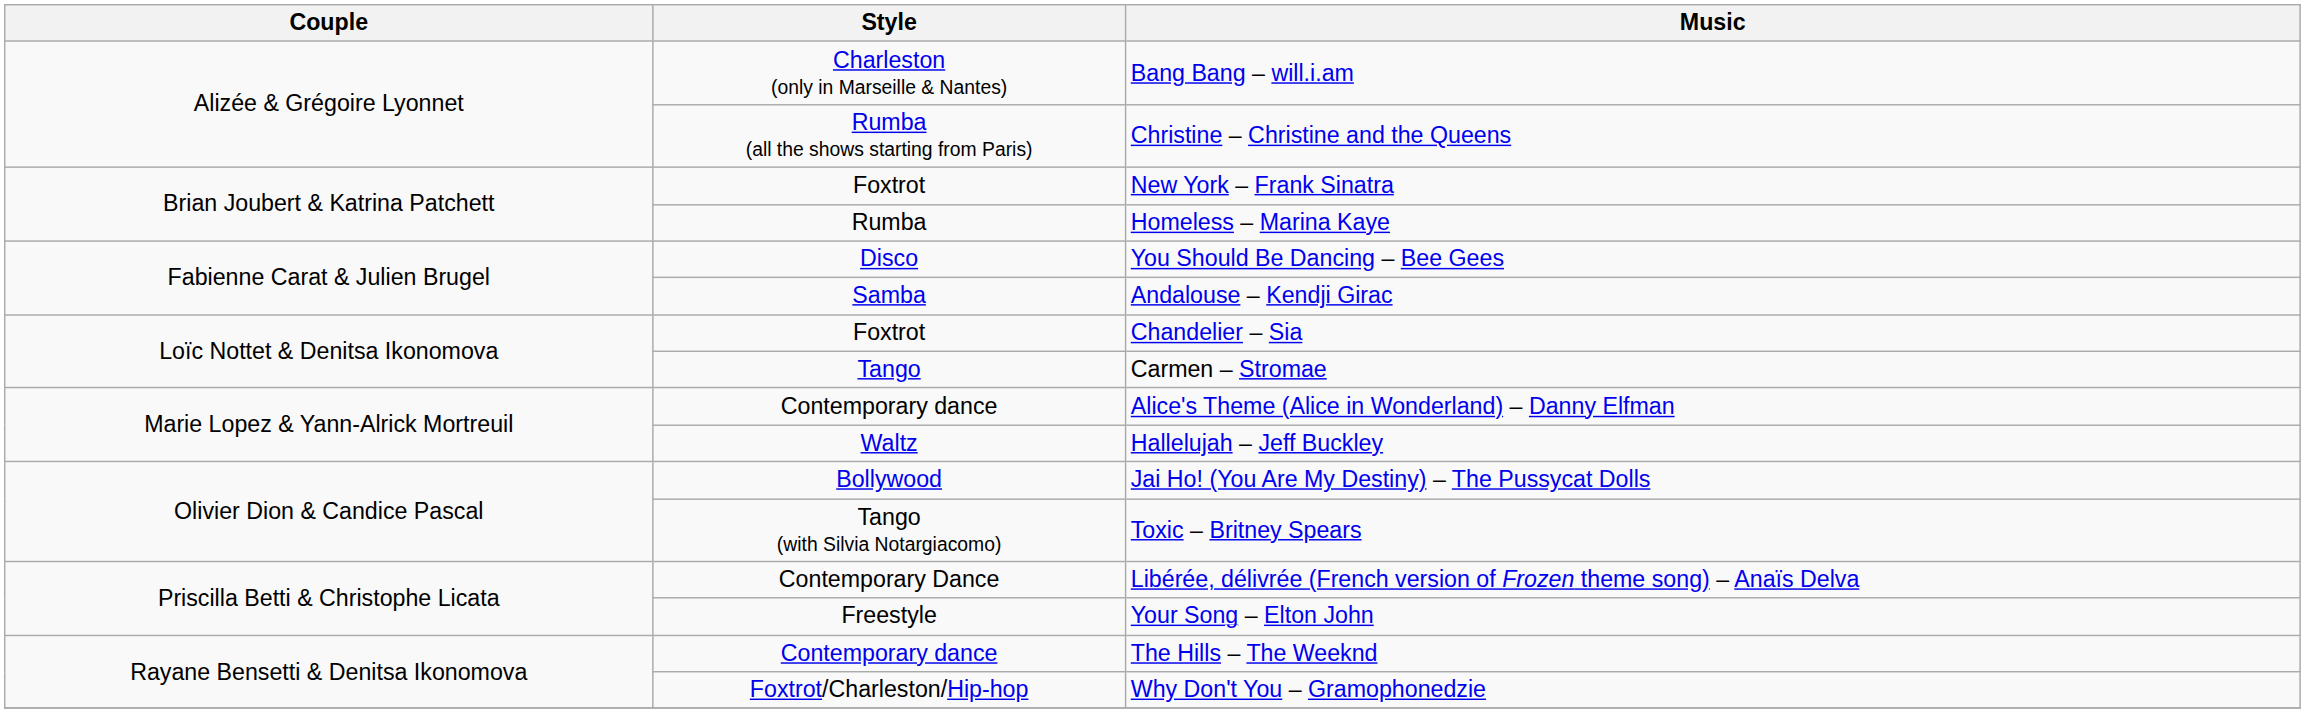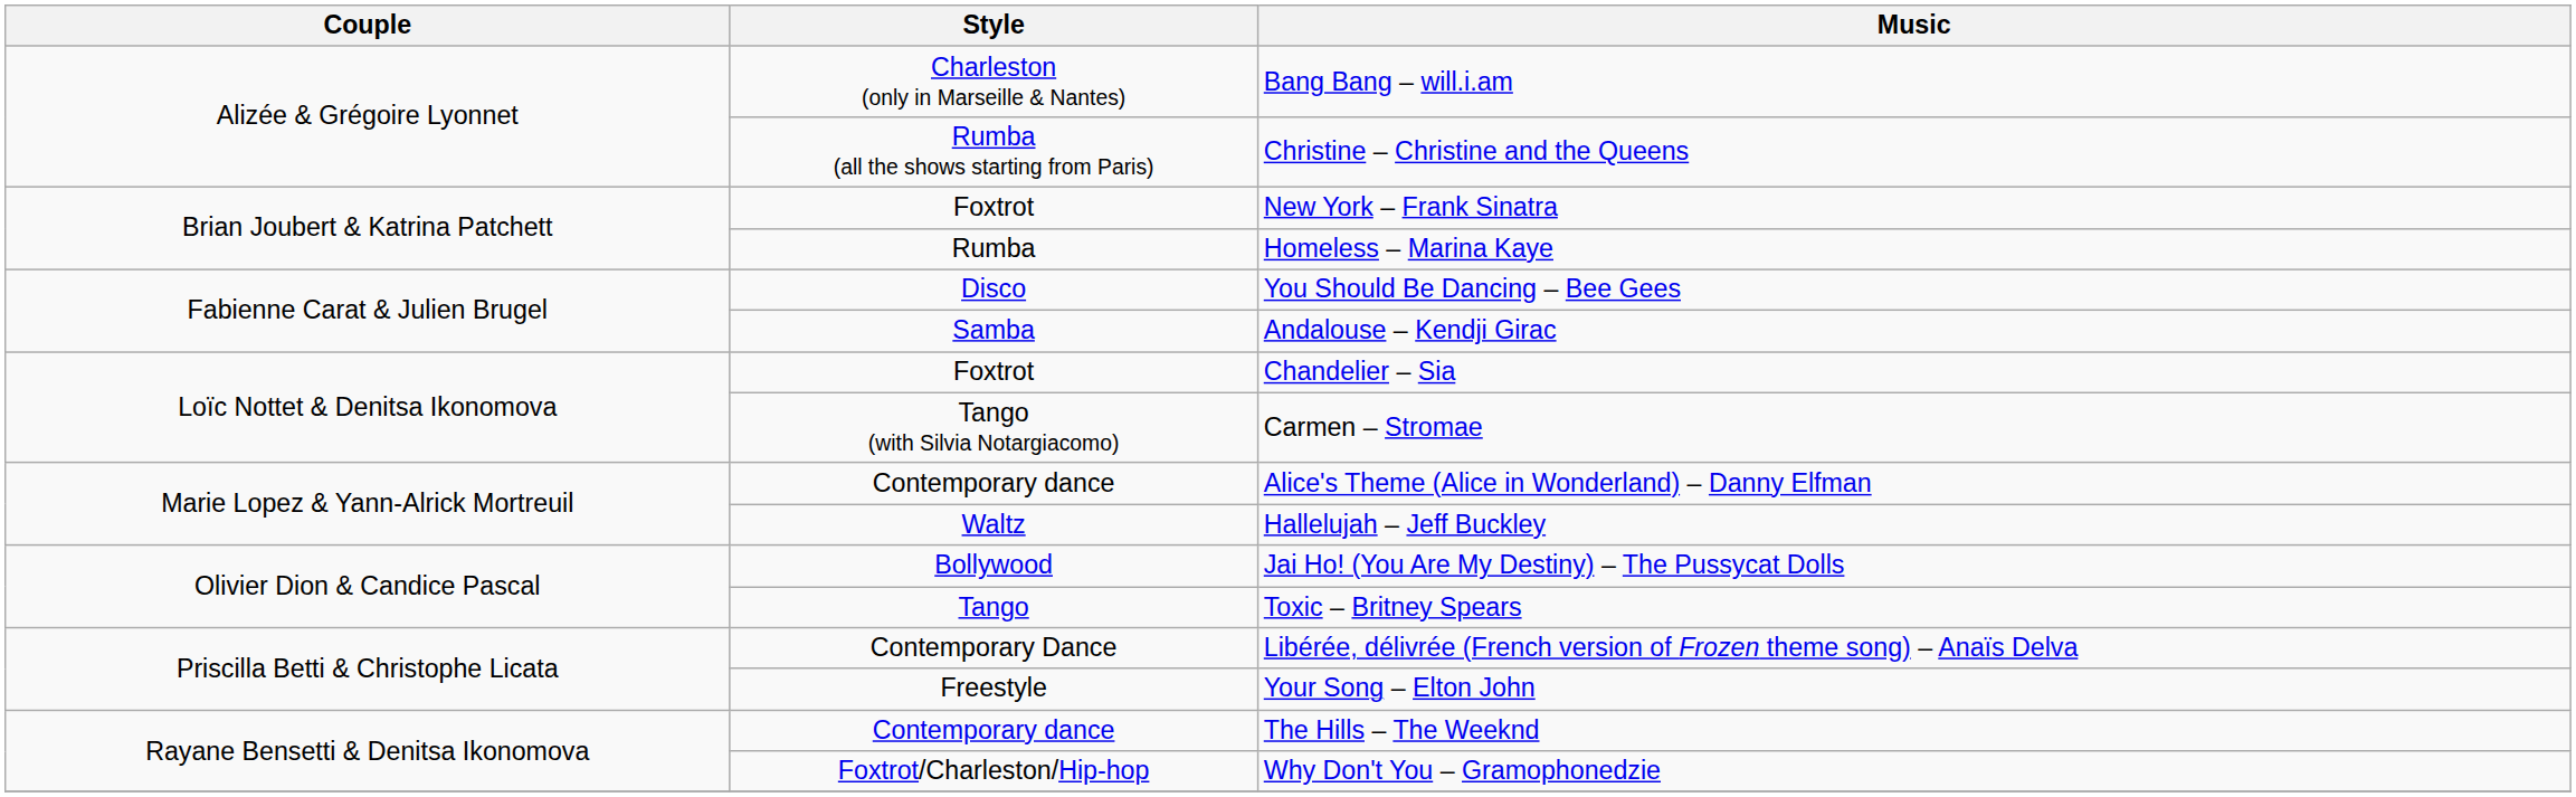 <table class="wikitable" style="width:100%;">
 <tr>
 <th>Couple</th>
 <th>Style</th>
 <th>Music</th>
 </tr>
 <tr>
 <td rowspan="2" style="text-align:center;">Alizée & Grégoire Lyonnet</td>
 <td style="text-align:center;"><a href='#'>Charleston</a><br><small>(only in Marseille & Nantes)</small></td>
 <td><a href='#'>Bang Bang</a> – <a href='#'>will.i.am</a></td>
 </tr>
 <tr>
 <td style="text-align:center;"><a href='#'>Rumba</a><br><small>(all the shows starting from Paris)</small></td>
 <td><a href='#'>Christine</a> – <a href='#'>Christine and the Queens</a></td>
 </tr>
 <tr>
 <td rowspan="2" style="text-align:center;">Brian Joubert & Katrina Patchett</td>
 <td style="text-align:center;">Foxtrot</td>
 <td><a href='#'>New York</a> – <a href='#'>Frank Sinatra</a></td>
 </tr>
 <tr>
 <td style="text-align:center;">Rumba</td>
 <td><a href='#'>Homeless</a> – <a href='#'>Marina Kaye</a></td>
 </tr>
 <tr>
 <td rowspan="2" style="text-align:center;">Fabienne Carat & Julien Brugel</td>
 <td style="text-align:center;"><a href='#'>Disco</a></td>
 <td><a href='#'>You Should Be Dancing</a> – <a href='#'>Bee Gees</a></td>
 </tr>
 <tr>
 <td style="text-align:center;"><a href='#'>Samba</a></td>
 <td><a href='#'>Andalouse</a> – <a href='#'>Kendji Girac</a></td>
 </tr>
 <tr>
 <td rowspan="2" style="text-align:center;">Loïc Nottet & Denitsa Ikonomova</td>
 <td style="text-align:center;">Foxtrot</td>
 <td><a href='#'>Chandelier</a> – <a href='#'>Sia</a></td>
 </tr>
 <tr>
-<td style="text-align:center;"><a href='#'>Tango</a></td>
+<td style="text-align:center;">Tango<br><small>(with Silvia Notargiacomo)</small></td>
 <td>Carmen – <a href='#'>Stromae</a></td>
 </tr>
 <tr>
 <td rowspan="2" style="text-align:center;">Marie Lopez & Yann-Alrick Mortreuil</td>
 <td style="text-align:center;">Contemporary dance</td>
 <td><a href='#'>Alice's Theme (Alice in Wonderland)</a> – <a href='#'>Danny Elfman</a></td>
 </tr>
 <tr>
 <td style="text-align:center;"><a href='#'>Waltz</a></td>
 <td><a href='#'>Hallelujah</a> – <a href='#'>Jeff Buckley</a></td>
 </tr>
 <tr>
 <td rowspan="2" style="text-align:center;">Olivier Dion & Candice Pascal</td>
 <td style="text-align:center;"><a href='#'>Bollywood</a></td>
 <td><a href='#'>Jai Ho! (You Are My Destiny)</a>  – <a href='#'>The Pussycat Dolls</a></td>
 </tr>
 <tr>
-<td style="text-align:center;">Tango<br><small>(with Silvia Notargiacomo)</small></td>
+<td style="text-align:center;"><a href='#'>Tango</a></td>
 <td><a href='#'>Toxic</a> – <a href='#'>Britney Spears</a></td>
 </tr>
 <tr>
 <td rowspan="2" style="text-align:center;">Priscilla Betti & Christophe Licata</td>
 <td style="text-align:center;">Contemporary Dance</td>
 <td><a href='#'>Libérée, délivrée (French version of <em>Frozen</em> theme song)</a> – <a href='#'>Anaïs Delva</a></td>
 </tr>
 <tr>
 <td style="text-align:center;">Freestyle</td>
 <td><a href='#'>Your Song</a> – <a href='#'>Elton John</a></td>
 </tr>
 <tr>
 <td rowspan="2" style="text-align:center;">Rayane Bensetti & Denitsa Ikonomova</td>
 <td style="text-align:center;"><a href='#'>Contemporary dance</a></td>
 <td><a href='#'>The Hills</a> – <a href='#'>The Weeknd</a></td>
 </tr>
 <tr>
 <td style="text-align:center;"><a href='#'>Foxtrot</a>/Charleston/<a href='#'>Hip-hop</a></td>
 <td><a href='#'>Why Don't You</a> – <a href='#'>Gramophonedzie</a></td>
 </tr>
 <tr>
 </tr>
 </table>
